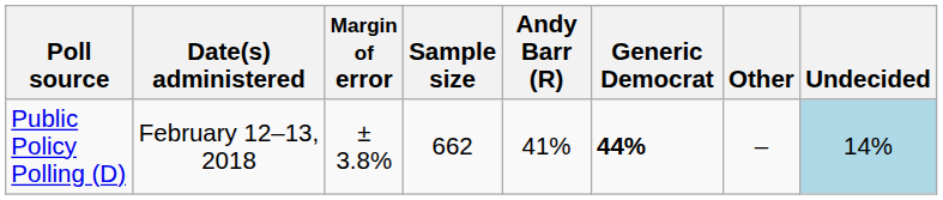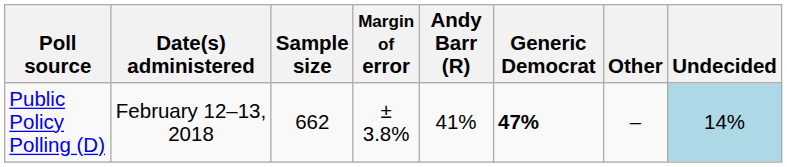 <table class="wikitable">
 <tr valign= bottom>
 <th style="width:180px;">Poll source</th>
 <th style="width:200px;">Date(s)<br>administered</th>
+<th class=small>Sample<br>size</th>
 <th><small>Margin of</small><br>error</th>
-<th class=small>Sample<br>size</th>
 <th style="width:100px;">Andy<br>Barr (R)</th>
 <th style="width:100px;">Generic<br>Democrat</th>
 <th>Other</th>
 <th>Undecided</th>
 </tr>
 <tr>
 <td><a href='#'>Public Policy Polling (D)</a></td>
 <td align=center>February 12–13, 2018</td>
+<td align=center>662</td>
 <td align=center>± 3.8%</td>
-<td align=center>662</td>
 <td align=center>41%</td>
-<td><strong>44%</strong></td>
+<td><strong>47%</strong></td>
 <td align=center>–</td>
 <td align=center style="background: lightblue;">14%</td>
 </tr>
 </table>
